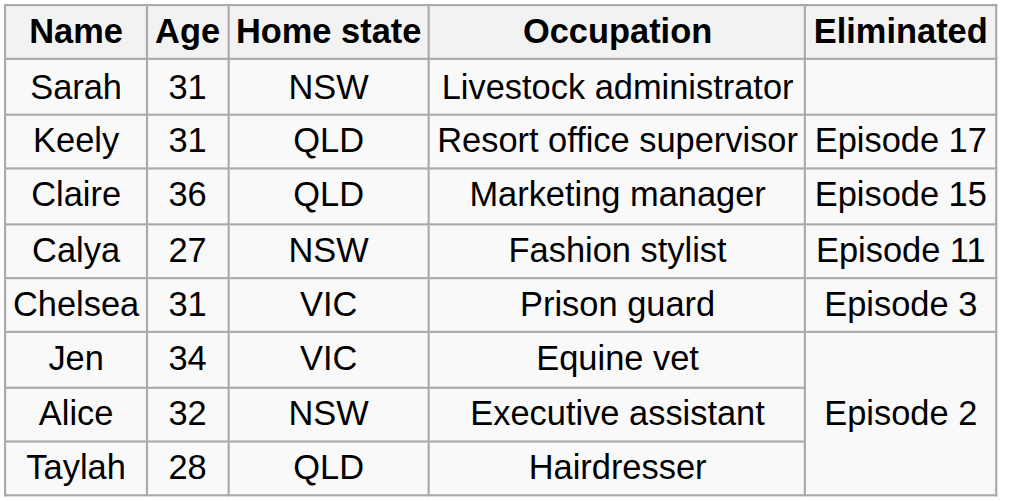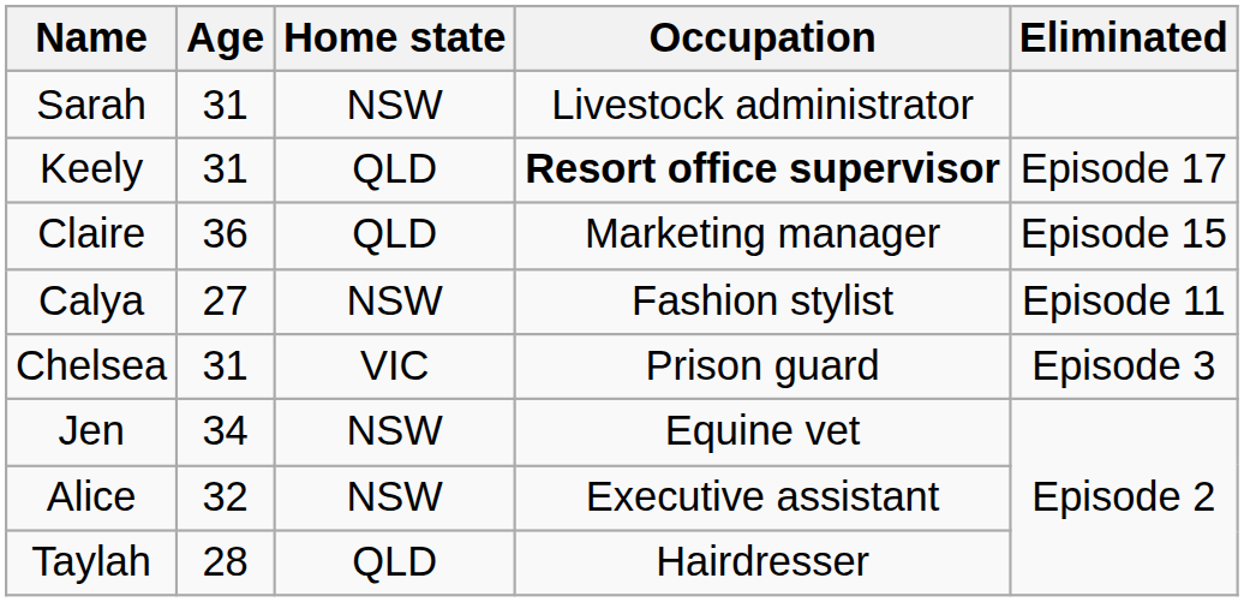 <table class="wikitable plainrowheaders" style="text-align:center">
 <tr>
 <th scope="col">Name</th>
 <th scope="col">Age</th>
 <th scope="col">Home state</th>
 <th scope="col">Occupation</th>
 <th scope="col">Eliminated</th>
 </tr>
 <tr>
 <td>Sarah</td>
 <td>31</td>
 <td>NSW</td>
 <td>Livestock administrator</td>
 <td></td>
 </tr>
 <tr>
 <td>Keely</td>
 <td>31</td>
 <td>QLD</td>
-<td>Resort office supervisor</td>
+<td><strong>Resort office supervisor</strong></td>
 <td>Episode 17</td>
 </tr>
 <tr>
 <td>Claire</td>
 <td>36</td>
 <td>QLD</td>
 <td>Marketing manager</td>
 <td>Episode 15</td>
 </tr>
 <tr>
 <td>Calya</td>
 <td>27</td>
 <td>NSW</td>
 <td>Fashion stylist</td>
 <td>Episode 11</td>
 </tr>
 <tr>
 <td>Chelsea</td>
 <td>31</td>
 <td>VIC</td>
 <td>Prison guard</td>
 <td>Episode 3</td>
 </tr>
 <tr>
 <td>Jen</td>
 <td>34</td>
-<td>VIC</td>
+<td>NSW</td>
 <td>Equine vet</td>
 <td rowspan="3">Episode 2</td>
 </tr>
 <tr>
 <td>Alice</td>
 <td>32</td>
 <td>NSW</td>
 <td>Executive assistant</td>
 </tr>
 <tr>
 <td>Taylah</td>
 <td>28</td>
 <td>QLD</td>
 <td>Hairdresser</td>
 </tr>
 </table>
